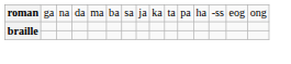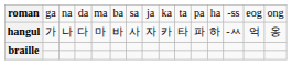 <table class="wikitable">
 <tr align=center>
 <th>roman</th>
 <td>ga</td>
 <td>na</td>
 <td>da</td>
 <td>ma</td>
 <td>ba</td>
 <td>sa</td>
 <td>ja</td>
 <td>ka</td>
 <td>ta</td>
 <td>pa</td>
 <td>ha</td>
 <td>-ss</td>
 <td>eog</td>
 <td>ong</td>
+</tr>
+<tr align=center>
+<th>hangul</th>
+<td>가</td>
+<td>나</td>
+<td>다</td>
+<td>마</td>
+<td>바</td>
+<td>사</td>
+<td>자</td>
+<td>카</td>
+<td>타</td>
+<td>파</td>
+<td>하</td>
+<td>-ㅆ</td>
+<td>억</td>
+<td>옹</td>
 </tr>
 <tr align=center>
 <th rowspan=2>braille</th>
 <td></td>
 <td></td>
 <td></td>
 <td></td>
 <td></td>
 <td></td>
 <td></td>
 <td></td>
 <td></td>
 <td></td>
 <td></td>
 <td></td>
 <td></td>
 <td></td>
 </tr>
 <tr align=center>
 <td></td>
 <td></td>
 <td></td>
 <td></td>
 <td></td>
 <td></td>
 <td></td>
 <td></td>
 <td></td>
 <td align=center></td>
 <td></td>
 <td></td>
 <td></td>
 <td align=center></td>
 </tr>
 </table>
